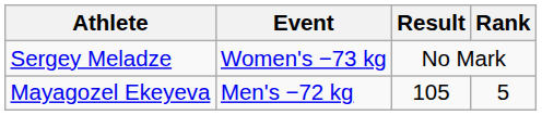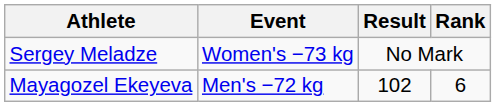 <table class="wikitable" style="font-size:90%">
 <tr>
 <th>Athlete</th>
 <th>Event</th>
 <th>Result</th>
 <th>Rank</th>
 </tr>
 <tr align=center>
 <td align=left><a href='#'>Sergey Meladze</a></td>
 <td align=left><a href='#'>Women's −73 kg</a></td>
 <td colspan=2>No Mark</td>
 </tr>
 <tr align=center>
 <td align=left><a href='#'>Mayagozel Ekeyeva</a></td>
 <td align=left><a href='#'>Men's −72 kg</a></td>
-<td>105</td>
-<td>5</td>
+<td>102</td>
+<td>6</td>
 </tr>
 </table>
